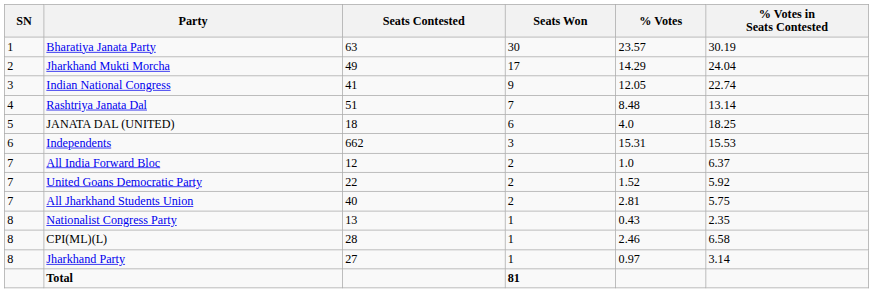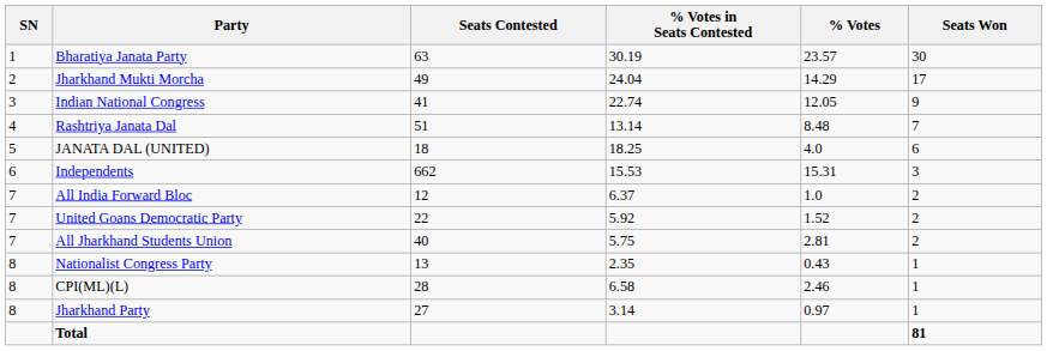 <table class="wikitable sortable" border="1" width=90%>
 <tr>
 <th>SN</th>
 <th>Party</th>
 <th>Seats Contested</th>
+<th>% Votes in <br>Seats Contested</th>
+<th>% Votes</th>
 <th>Seats Won</th>
-<th>% Votes</th>
-<th>% Votes in <br>Seats Contested</th>
 </tr>
 <tr>
 <td>1</td>
 <td><a href='#'>Bharatiya Janata Party</a></td>
 <td>63</td>
+<td>30.19</td>
+<td>23.57</td>
 <td>30</td>
-<td>23.57</td>
-<td>30.19</td>
 </tr>
 <tr>
 <td>2</td>
 <td><a href='#'>Jharkhand Mukti Morcha</a></td>
 <td>49</td>
+<td>24.04</td>
+<td>14.29</td>
 <td>17</td>
-<td>14.29</td>
-<td>24.04</td>
 </tr>
 <tr>
 <td>3</td>
 <td><a href='#'>Indian National Congress</a></td>
 <td>41</td>
+<td>22.74</td>
+<td>12.05</td>
 <td>9</td>
-<td>12.05</td>
-<td>22.74</td>
 </tr>
 <tr>
 <td>4</td>
 <td><a href='#'>Rashtriya Janata Dal</a></td>
 <td>51</td>
+<td>13.14</td>
+<td>8.48</td>
 <td>7</td>
-<td>8.48</td>
-<td>13.14</td>
 </tr>
 <tr>
 <td>5</td>
 <td>JANATA DAL (UNITED)</td>
 <td>18</td>
+<td>18.25</td>
+<td>4.0</td>
 <td>6</td>
-<td>4.0</td>
-<td>18.25</td>
 </tr>
 <tr>
 <td>6</td>
 <td><a href='#'>Independents</a></td>
 <td>662</td>
+<td>15.53</td>
+<td>15.31</td>
 <td>3</td>
-<td>15.31</td>
-<td>15.53</td>
 </tr>
 <tr>
 <td>7</td>
 <td><a href='#'>All India Forward Bloc</a></td>
 <td>12</td>
+<td>6.37</td>
+<td>1.0</td>
 <td>2</td>
-<td>1.0</td>
-<td>6.37</td>
 </tr>
 <tr>
 <td>7</td>
 <td><a href='#'>United Goans Democratic Party</a></td>
 <td>22</td>
+<td>5.92</td>
+<td>1.52</td>
 <td>2</td>
-<td>1.52</td>
-<td>5.92</td>
 </tr>
 <tr>
 <td>7</td>
 <td><a href='#'>All Jharkhand Students Union</a></td>
 <td>40</td>
+<td>5.75</td>
+<td>2.81</td>
 <td>2</td>
-<td>2.81</td>
-<td>5.75</td>
 </tr>
 <tr>
 <td>8</td>
 <td><a href='#'>Nationalist Congress Party</a></td>
 <td>13</td>
+<td>2.35</td>
+<td>0.43</td>
 <td>1</td>
-<td>0.43</td>
-<td>2.35</td>
 </tr>
 <tr>
 <td>8</td>
 <td>CPI(ML)(L)</td>
 <td>28</td>
+<td>6.58</td>
+<td>2.46</td>
 <td>1</td>
-<td>2.46</td>
-<td>6.58</td>
 </tr>
 <tr>
 <td>8</td>
 <td><a href='#'>Jharkhand Party</a></td>
 <td>27</td>
+<td>3.14</td>
+<td>0.97</td>
 <td>1</td>
-<td>0.97</td>
-<td>3.14</td>
 </tr>
 <tr>
 <td></td>
 <td><strong>Total</strong></td>
 <td></td>
-<td><strong>81</strong></td>
 <td></td>
 <td></td>
+<td><strong>81</strong></td>
 </tr>
 </table>
